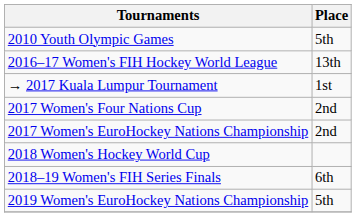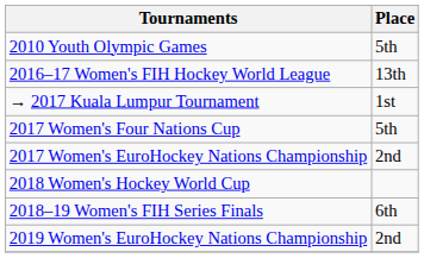 <table class="wikitable collapsible">
 <tr>
 <th>Tournaments</th>
 <th>Place</th>
 </tr>
 <tr>
 <td><a href='#'>2010 Youth Olympic Games</a></td>
 <td>5th</td>
 </tr>
 <tr>
 <td><a href='#'>2016–17 Women's FIH Hockey World League</a></td>
 <td>13th</td>
 </tr>
 <tr>
 <td>→ <a href='#'>2017 Kuala Lumpur Tournament</a></td>
 <td>1st</td>
 </tr>
 <tr>
 <td><a href='#'>2017 Women's Four Nations Cup</a></td>
-<td>2nd</td>
+<td>5th</td>
 </tr>
 <tr>
 <td><a href='#'>2017 Women's EuroHockey Nations Championship</a></td>
 <td>2nd</td>
 </tr>
 <tr>
 <td><a href='#'>2018 Women's Hockey World Cup</a></td>
 <td></td>
 </tr>
 <tr>
 <td><a href='#'>2018–19 Women's FIH Series Finals</a></td>
 <td>6th</td>
 </tr>
 <tr>
 <td><a href='#'>2019 Women's EuroHockey Nations Championship</a></td>
-<td>5th</td>
+<td>2nd</td>
 </tr>
 <tr>
 </tr>
 </table>
